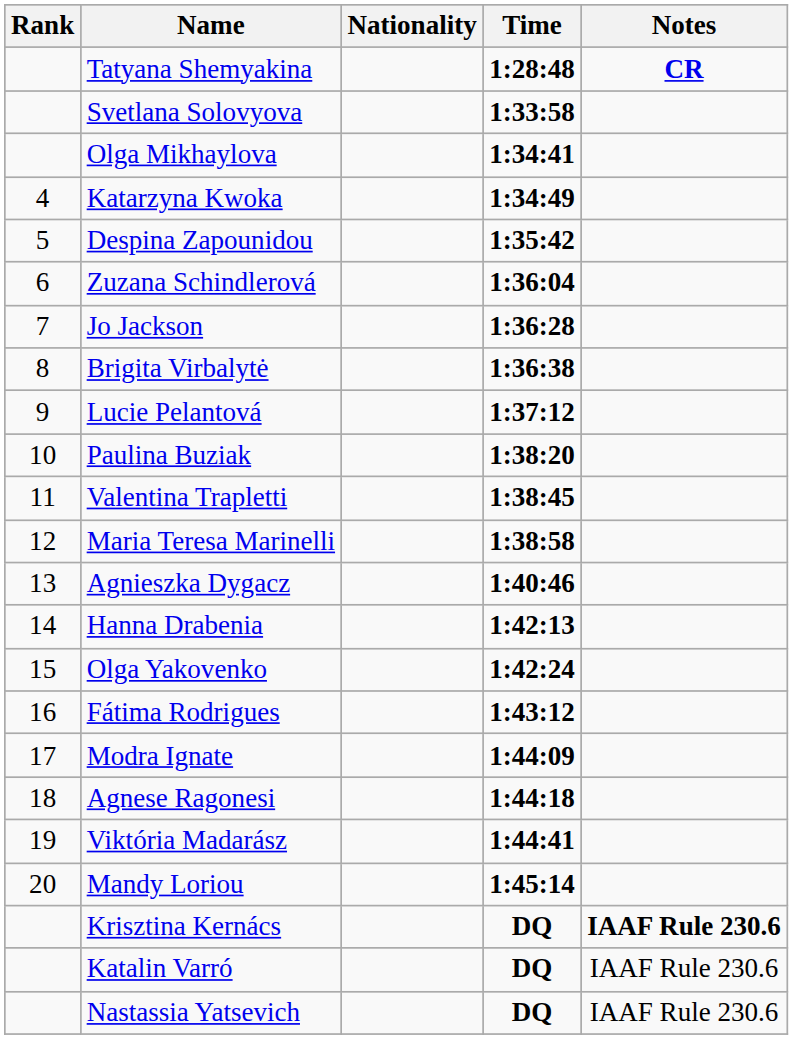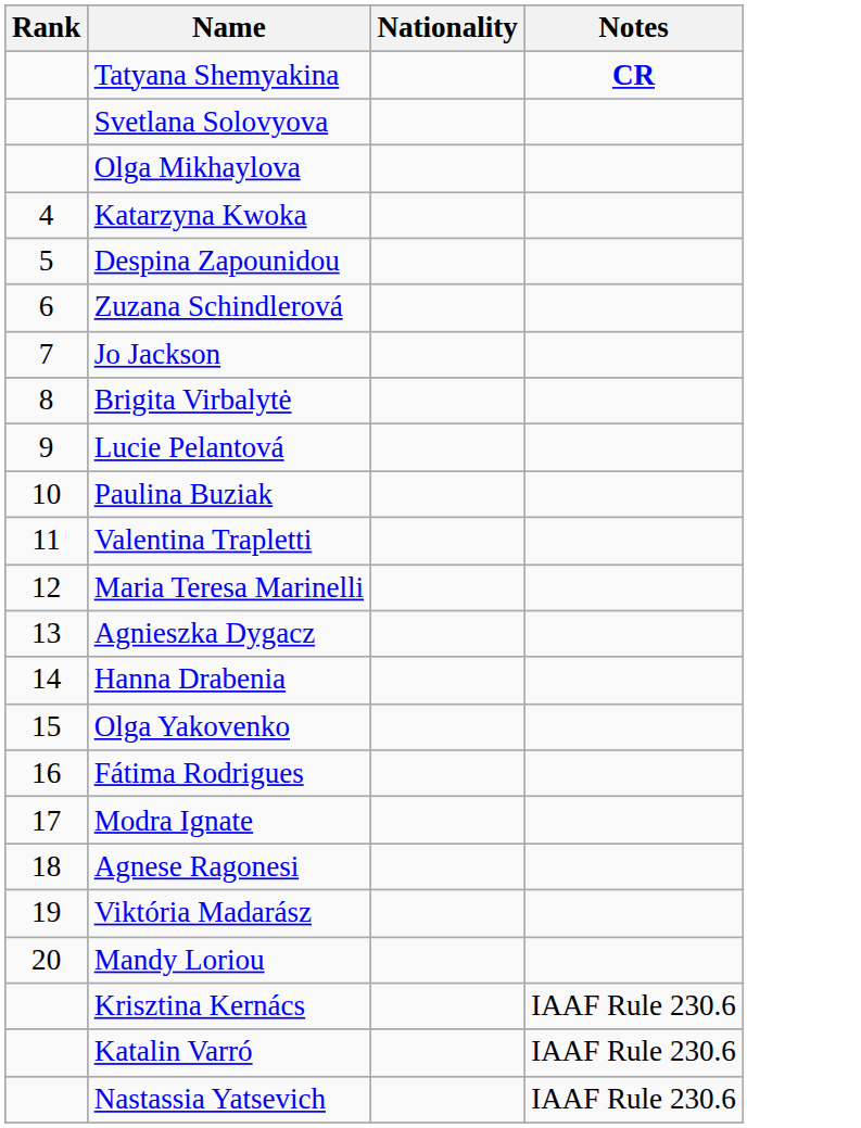 <table class="wikitable sortable" style="text-align:center">
 <tr>
 <th>Rank</th>
 <th>Name</th>
 <th>Nationality</th>
-<th>Time</th>
 <th>Notes</th>
 </tr>
 <tr>
 <td></td>
 <td align=left><a href='#'>Tatyana Shemyakina</a></td>
 <td align=left></td>
-<td><strong>1:28:48</strong></td>
 <td><strong><a href='#'>CR</a></strong></td>
 </tr>
 <tr>
 <td></td>
 <td align=left><a href='#'>Svetlana Solovyova</a></td>
 <td align=left></td>
-<td><strong>1:33:58</strong></td>
 <td></td>
 </tr>
 <tr>
 <td></td>
 <td align=left><a href='#'>Olga Mikhaylova</a></td>
 <td align=left></td>
-<td><strong>1:34:41</strong></td>
 <td></td>
 </tr>
 <tr>
 <td>4</td>
 <td align=left><a href='#'>Katarzyna Kwoka</a></td>
 <td align=left></td>
-<td><strong>1:34:49</strong></td>
 <td></td>
 </tr>
 <tr>
 <td>5</td>
 <td align=left><a href='#'>Despina Zapounidou</a></td>
 <td align=left></td>
-<td><strong>1:35:42</strong></td>
 <td></td>
 </tr>
 <tr>
 <td>6</td>
 <td align=left><a href='#'>Zuzana Schindlerová</a></td>
 <td align=left></td>
-<td><strong>1:36:04</strong></td>
 <td></td>
 </tr>
 <tr>
 <td>7</td>
 <td align=left><a href='#'>Jo Jackson</a></td>
 <td align=left></td>
-<td><strong>1:36:28</strong></td>
 <td></td>
 </tr>
 <tr>
 <td>8</td>
 <td align=left><a href='#'>Brigita Virbalytė</a></td>
 <td align=left></td>
-<td><strong>1:36:38</strong></td>
 <td></td>
 </tr>
 <tr>
 <td>9</td>
 <td align=left><a href='#'>Lucie Pelantová</a></td>
 <td align=left></td>
-<td><strong>1:37:12</strong></td>
 <td></td>
 </tr>
 <tr>
 <td>10</td>
 <td align=left><a href='#'>Paulina Buziak</a></td>
 <td align=left></td>
-<td><strong>1:38:20</strong></td>
 <td></td>
 </tr>
 <tr>
 <td>11</td>
 <td align=left><a href='#'>Valentina Trapletti</a></td>
 <td align=left></td>
-<td><strong>1:38:45</strong></td>
 <td></td>
 </tr>
 <tr>
 <td>12</td>
 <td align=left><a href='#'>Maria Teresa Marinelli</a></td>
 <td align=left></td>
-<td><strong>1:38:58</strong></td>
 <td></td>
 </tr>
 <tr>
 <td>13</td>
 <td align=left><a href='#'>Agnieszka Dygacz</a></td>
 <td align=left></td>
-<td><strong>1:40:46</strong></td>
 <td></td>
 </tr>
 <tr>
 <td>14</td>
 <td align=left><a href='#'>Hanna Drabenia</a></td>
 <td align=left></td>
-<td><strong>1:42:13</strong></td>
 <td></td>
 </tr>
 <tr>
 <td>15</td>
 <td align=left><a href='#'>Olga Yakovenko</a></td>
 <td align=left></td>
-<td><strong>1:42:24</strong></td>
 <td></td>
 </tr>
 <tr>
 <td>16</td>
 <td align=left><a href='#'>Fátima Rodrigues</a></td>
 <td align=left></td>
-<td><strong>1:43:12</strong></td>
 <td></td>
 </tr>
 <tr>
 <td>17</td>
 <td align=left><a href='#'>Modra Ignate</a></td>
 <td align=left></td>
-<td><strong>1:44:09</strong></td>
 <td></td>
 </tr>
 <tr>
 <td>18</td>
 <td align=left><a href='#'>Agnese Ragonesi</a></td>
 <td align=left></td>
-<td><strong>1:44:18</strong></td>
 <td></td>
 </tr>
 <tr>
 <td>19</td>
 <td align=left><a href='#'>Viktória Madarász</a></td>
 <td align=left></td>
-<td><strong>1:44:41</strong></td>
 <td></td>
 </tr>
 <tr>
 <td>20</td>
 <td align=left><a href='#'>Mandy Loriou</a></td>
 <td align=left></td>
-<td><strong>1:45:14</strong></td>
 <td></td>
 </tr>
 <tr>
 <td></td>
 <td align=left><a href='#'>Krisztina Kernács</a></td>
 <td align=left></td>
-<td><strong>DQ</strong></td>
-<td><strong>IAAF Rule 230.6</strong></td>
+<td>IAAF Rule 230.6</td>
 </tr>
 <tr>
 <td></td>
 <td align=left><a href='#'>Katalin Varró</a></td>
 <td align=left></td>
-<td><strong>DQ</strong></td>
 <td>IAAF Rule 230.6</td>
 </tr>
 <tr>
 <td></td>
 <td align=left><a href='#'>Nastassia Yatsevich</a></td>
 <td align=left></td>
-<td><strong>DQ</strong></td>
 <td>IAAF Rule 230.6</td>
 </tr>
 </table>
